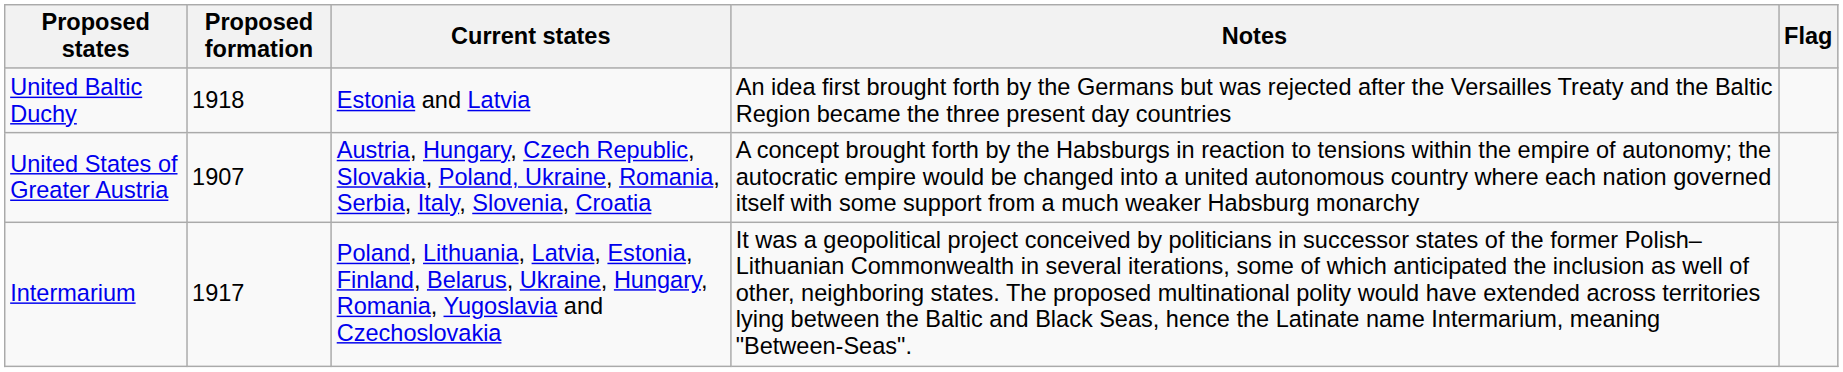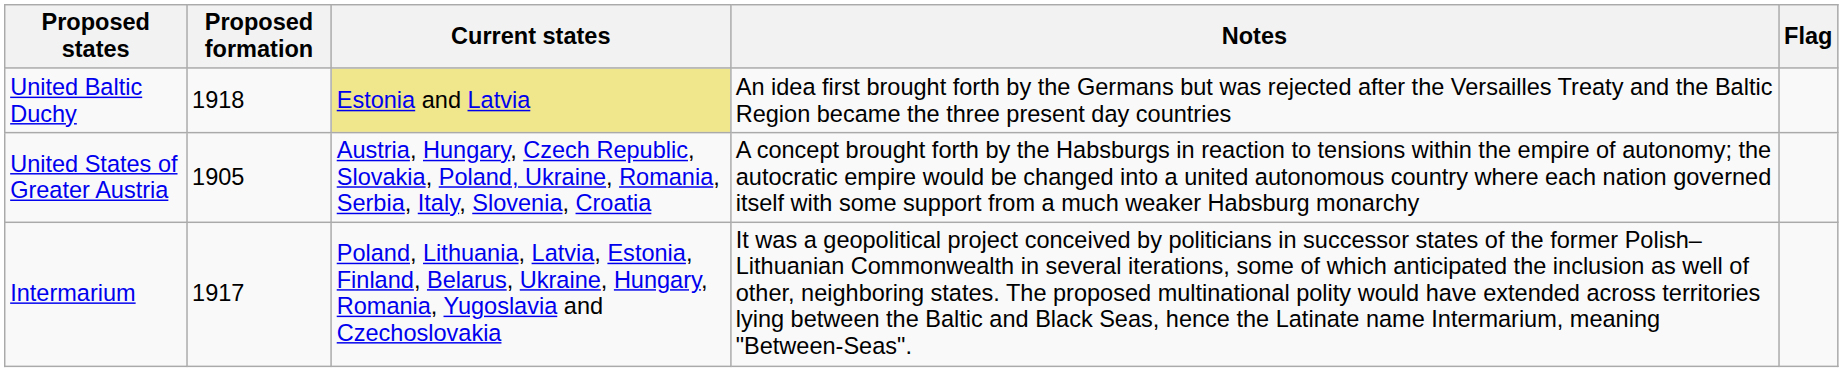 <table class="sortable wikitable">
 <tr>
 <th>Proposed states</th>
 <th>Proposed formation</th>
 <th>Current states</th>
 <th>Notes</th>
 <th>Flag</th>
 </tr>
 <tr>
 <td><a href='#'>United Baltic Duchy</a></td>
 <td>1918</td>
-<td><a href='#'>Estonia</a> and <a href='#'>Latvia</a></td>
+<td style="background: khaki;"><a href='#'>Estonia</a> and <a href='#'>Latvia</a></td>
 <td>An idea first brought forth by the Germans but was rejected after the Versailles Treaty and the Baltic Region became the three present day countries</td>
 <td></td>
 </tr>
 <tr>
 <td><a href='#'>United States of Greater Austria</a></td>
-<td>1907</td>
+<td>1905</td>
 <td><a href='#'>Austria</a>, <a href='#'>Hungary</a>, <a href='#'>Czech Republic</a>, <a href='#'>Slovakia</a>, <a href='#'>Poland, Ukraine</a>, <a href='#'>Romania</a>, <a href='#'>Serbia</a>, <a href='#'>Italy</a>, <a href='#'>Slovenia</a>, <a href='#'>Croatia</a></td>
 <td>A concept brought forth by the Habsburgs in reaction to tensions within the empire of autonomy; the autocratic empire would be changed into a united autonomous country where each nation governed itself with some support from a much weaker Habsburg monarchy</td>
 <td></td>
 </tr>
 <tr>
 <td><a href='#'>Intermarium</a></td>
 <td>1917</td>
 <td><a href='#'>Poland</a>, <a href='#'>Lithuania</a>, <a href='#'>Latvia</a>, <a href='#'>Estonia</a>, <a href='#'>Finland</a>, <a href='#'>Belarus</a>, <a href='#'>Ukraine</a>, <a href='#'>Hungary</a>, <a href='#'>Romania</a>, <a href='#'>Yugoslavia</a> and <a href='#'>Czechoslovakia</a></td>
 <td>It was a geopolitical project conceived by politicians in successor states of the former Polish–Lithuanian Commonwealth in several iterations, some of which anticipated the inclusion as well of other, neighboring states. The proposed multinational polity would have extended across territories lying between the Baltic and Black Seas, hence the Latinate name Intermarium, meaning "Between-Seas".</td>
 <td></td>
 </tr>
 </table>
